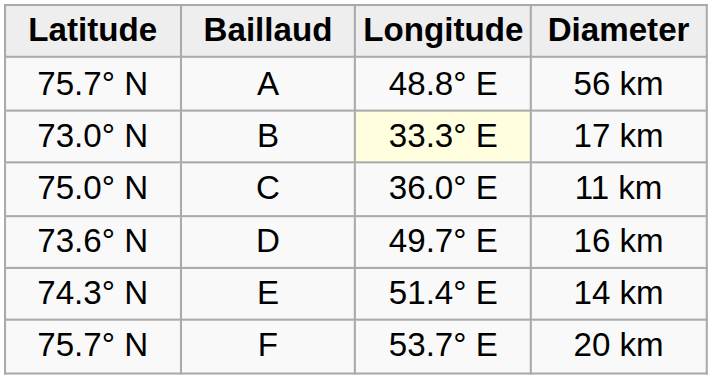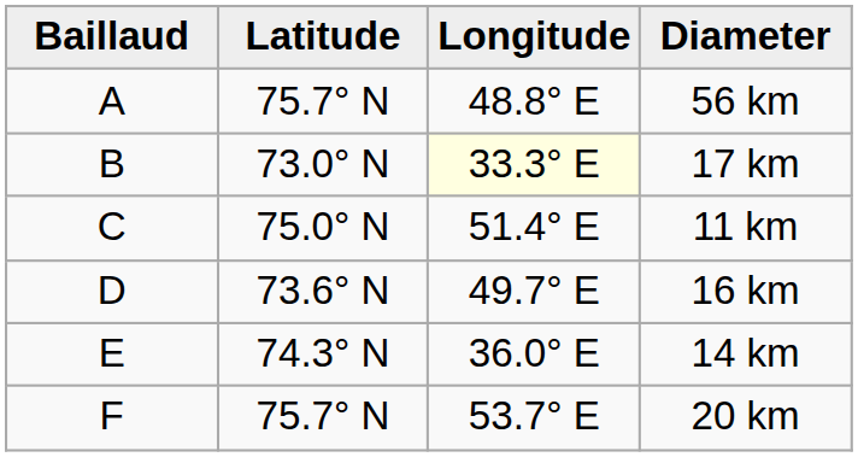 <table class="wikitable">
 <tr>
+<th width="25%" style="background:#eeeeee;">Baillaud</th>
 <th width="25%" style="background:#eeeeee;">Latitude</th>
-<th width="25%" style="background:#eeeeee;">Baillaud</th>
 <th width="25%" style="background:#eeeeee;">Longitude</th>
 <th width="25%" style="background:#eeeeee;">Diameter</th>
 </tr>
 <tr>
+<td align="center">A</td>
 <td align="center">75.7° N</td>
-<td align="center">A</td>
 <td align="center">48.8° E</td>
 <td align="center">56 km</td>
 </tr>
 <tr>
+<td align="center">B</td>
 <td align="center">73.0° N</td>
-<td align="center">B</td>
 <td align="center" style="background: lightyellow;">33.3° E</td>
 <td align="center">17 km</td>
 </tr>
 <tr>
+<td align="center">C</td>
 <td align="center">75.0° N</td>
-<td align="center">C</td>
-<td align="center">36.0° E</td>
+<td align="center">51.4° E</td>
 <td align="center">11 km</td>
 </tr>
 <tr>
+<td align="center">D</td>
 <td align="center">73.6° N</td>
-<td align="center">D</td>
 <td align="center">49.7° E</td>
 <td align="center">16 km</td>
 </tr>
 <tr>
+<td align="center">E</td>
 <td align="center">74.3° N</td>
-<td align="center">E</td>
-<td align="center">51.4° E</td>
+<td align="center">36.0° E</td>
 <td align="center">14 km</td>
 </tr>
 <tr>
+<td align="center">F</td>
 <td align="center">75.7° N</td>
-<td align="center">F</td>
 <td align="center">53.7° E</td>
 <td align="center">20 km</td>
 </tr>
 </table>
